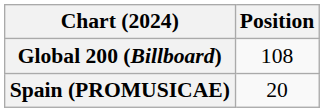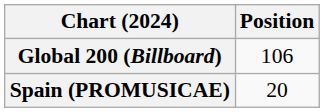 <table class="wikitable sortable plainrowheaders" style="text-align:center">
 <tr>
 <th scope="col">Chart (2024)</th>
 <th scope="col">Position</th>
 </tr>
 <tr>
 <th scope="row">Global 200 (<em>Billboard</em>)</th>
-<td>108</td>
+<td>106</td>
 </tr>
 <tr>
 <th scope="row">Spain (PROMUSICAE)</th>
 <td>20</td>
 </tr>
 </table>
